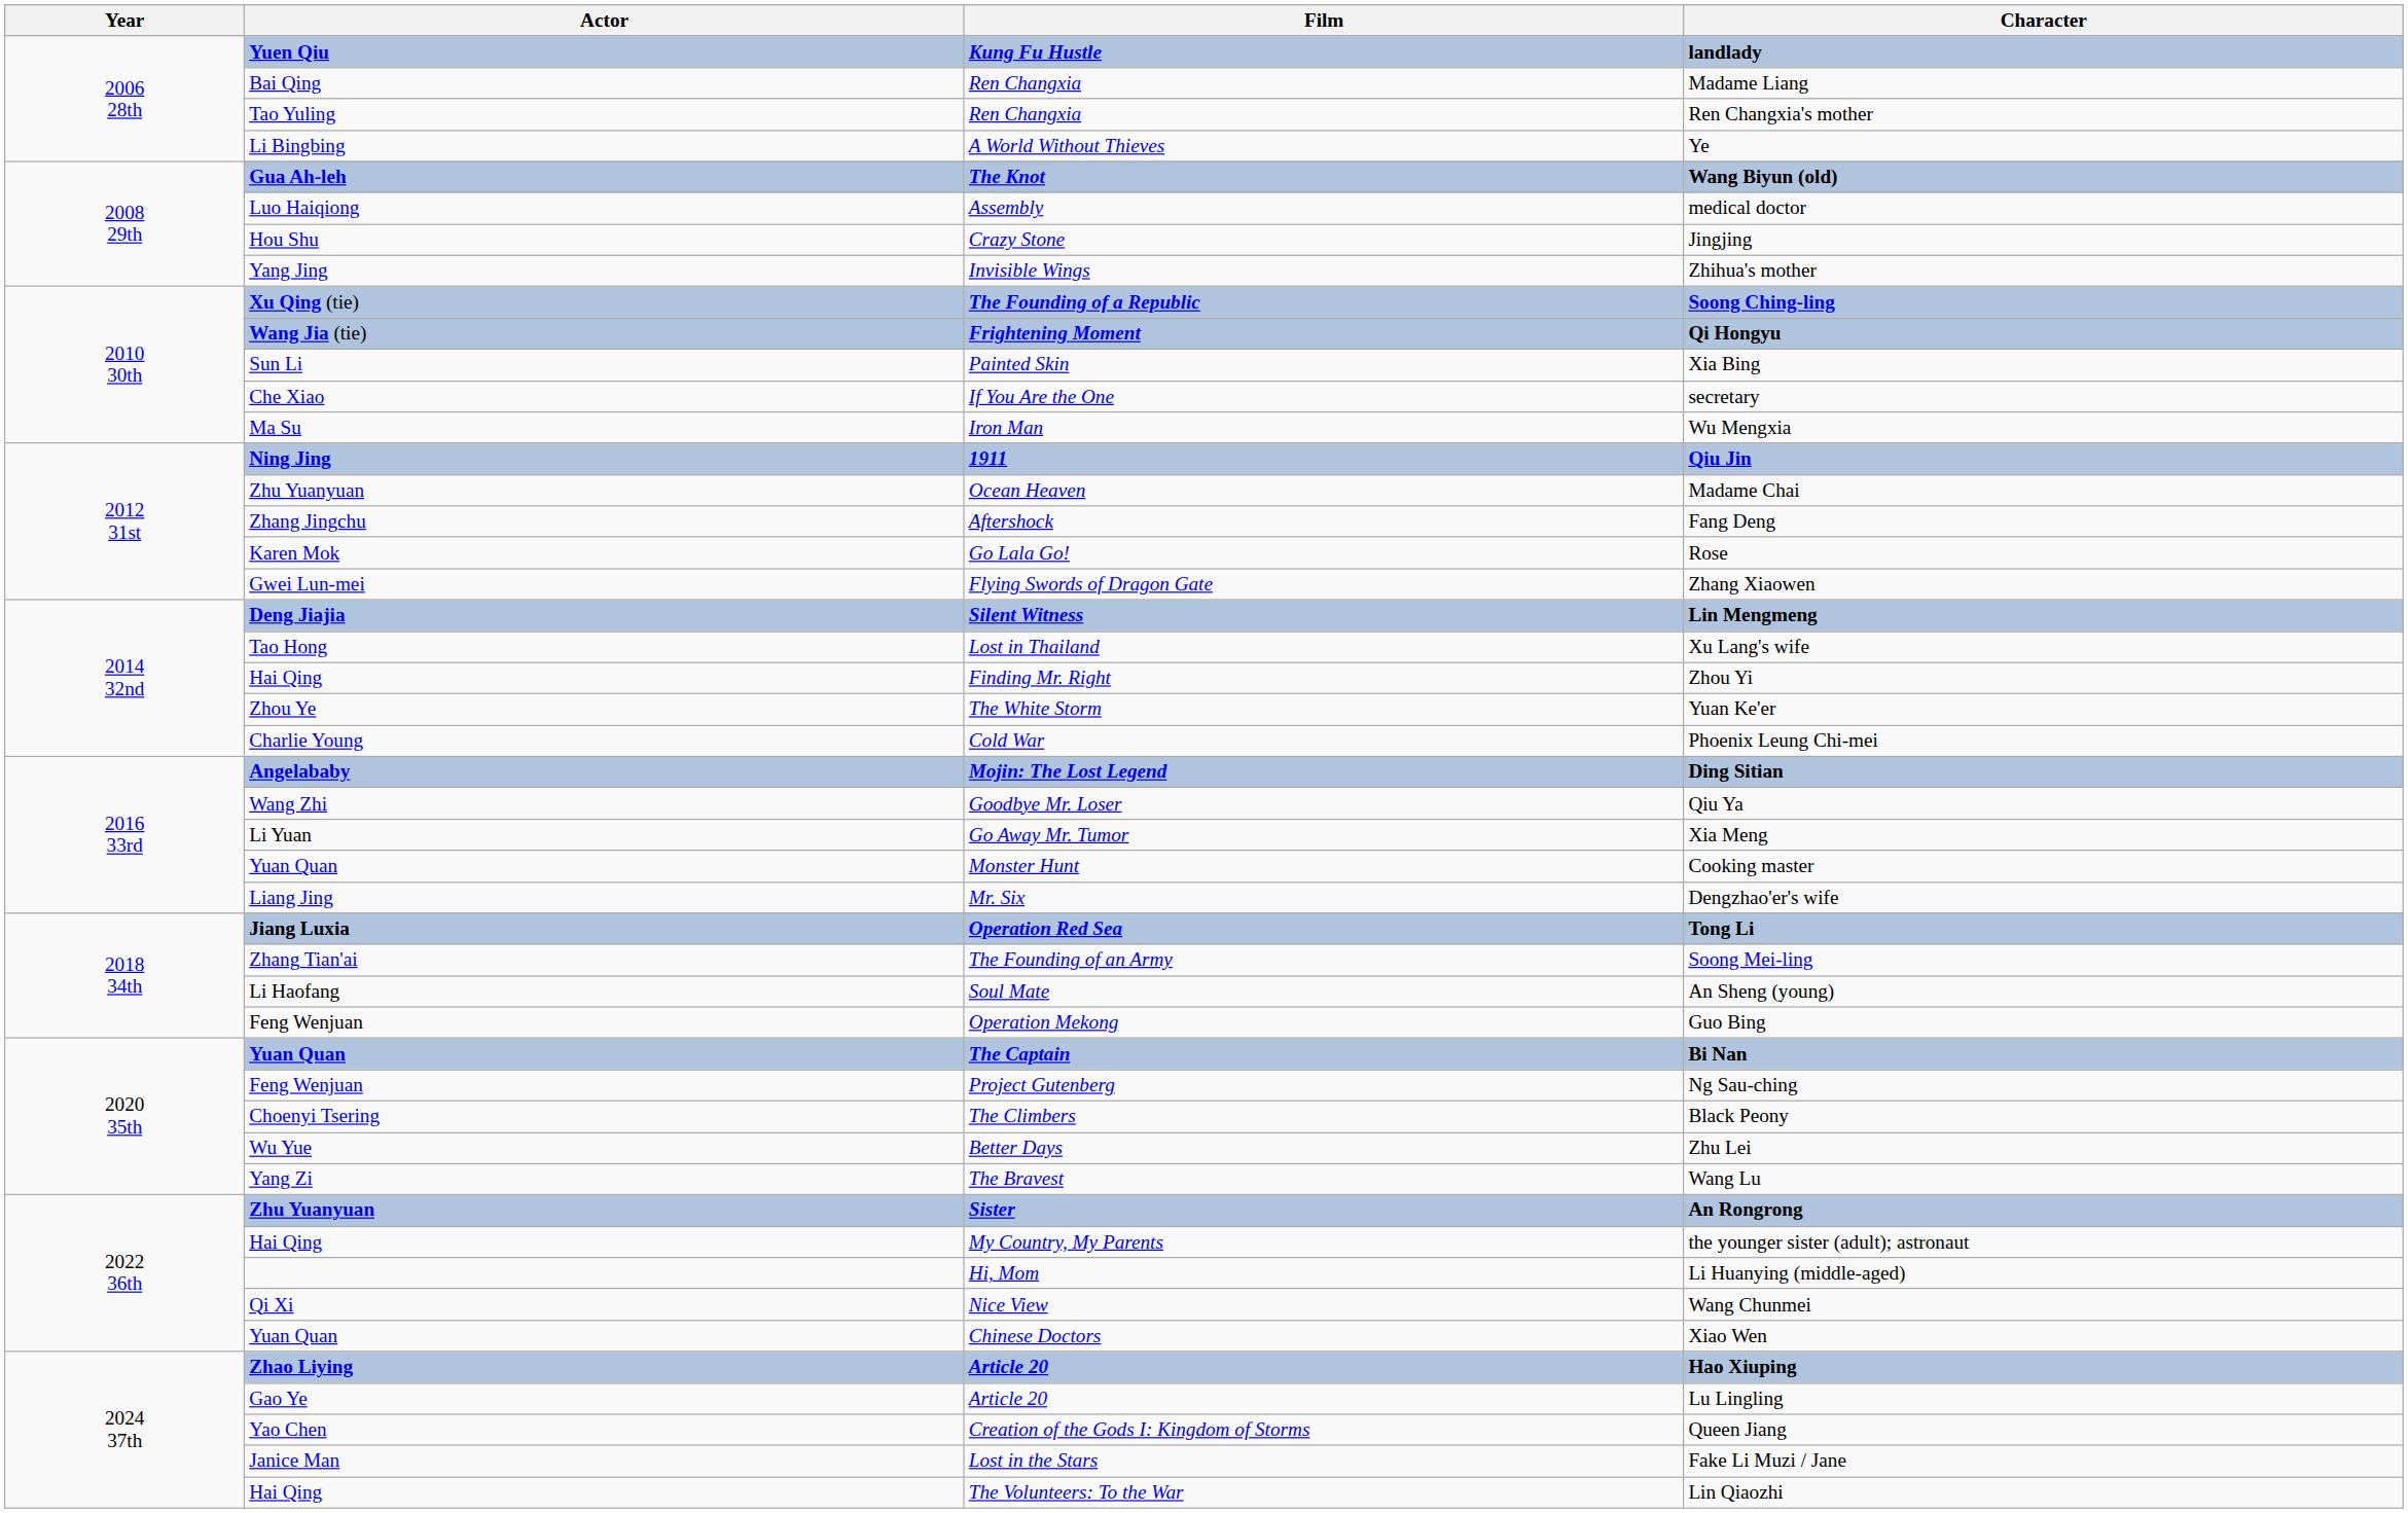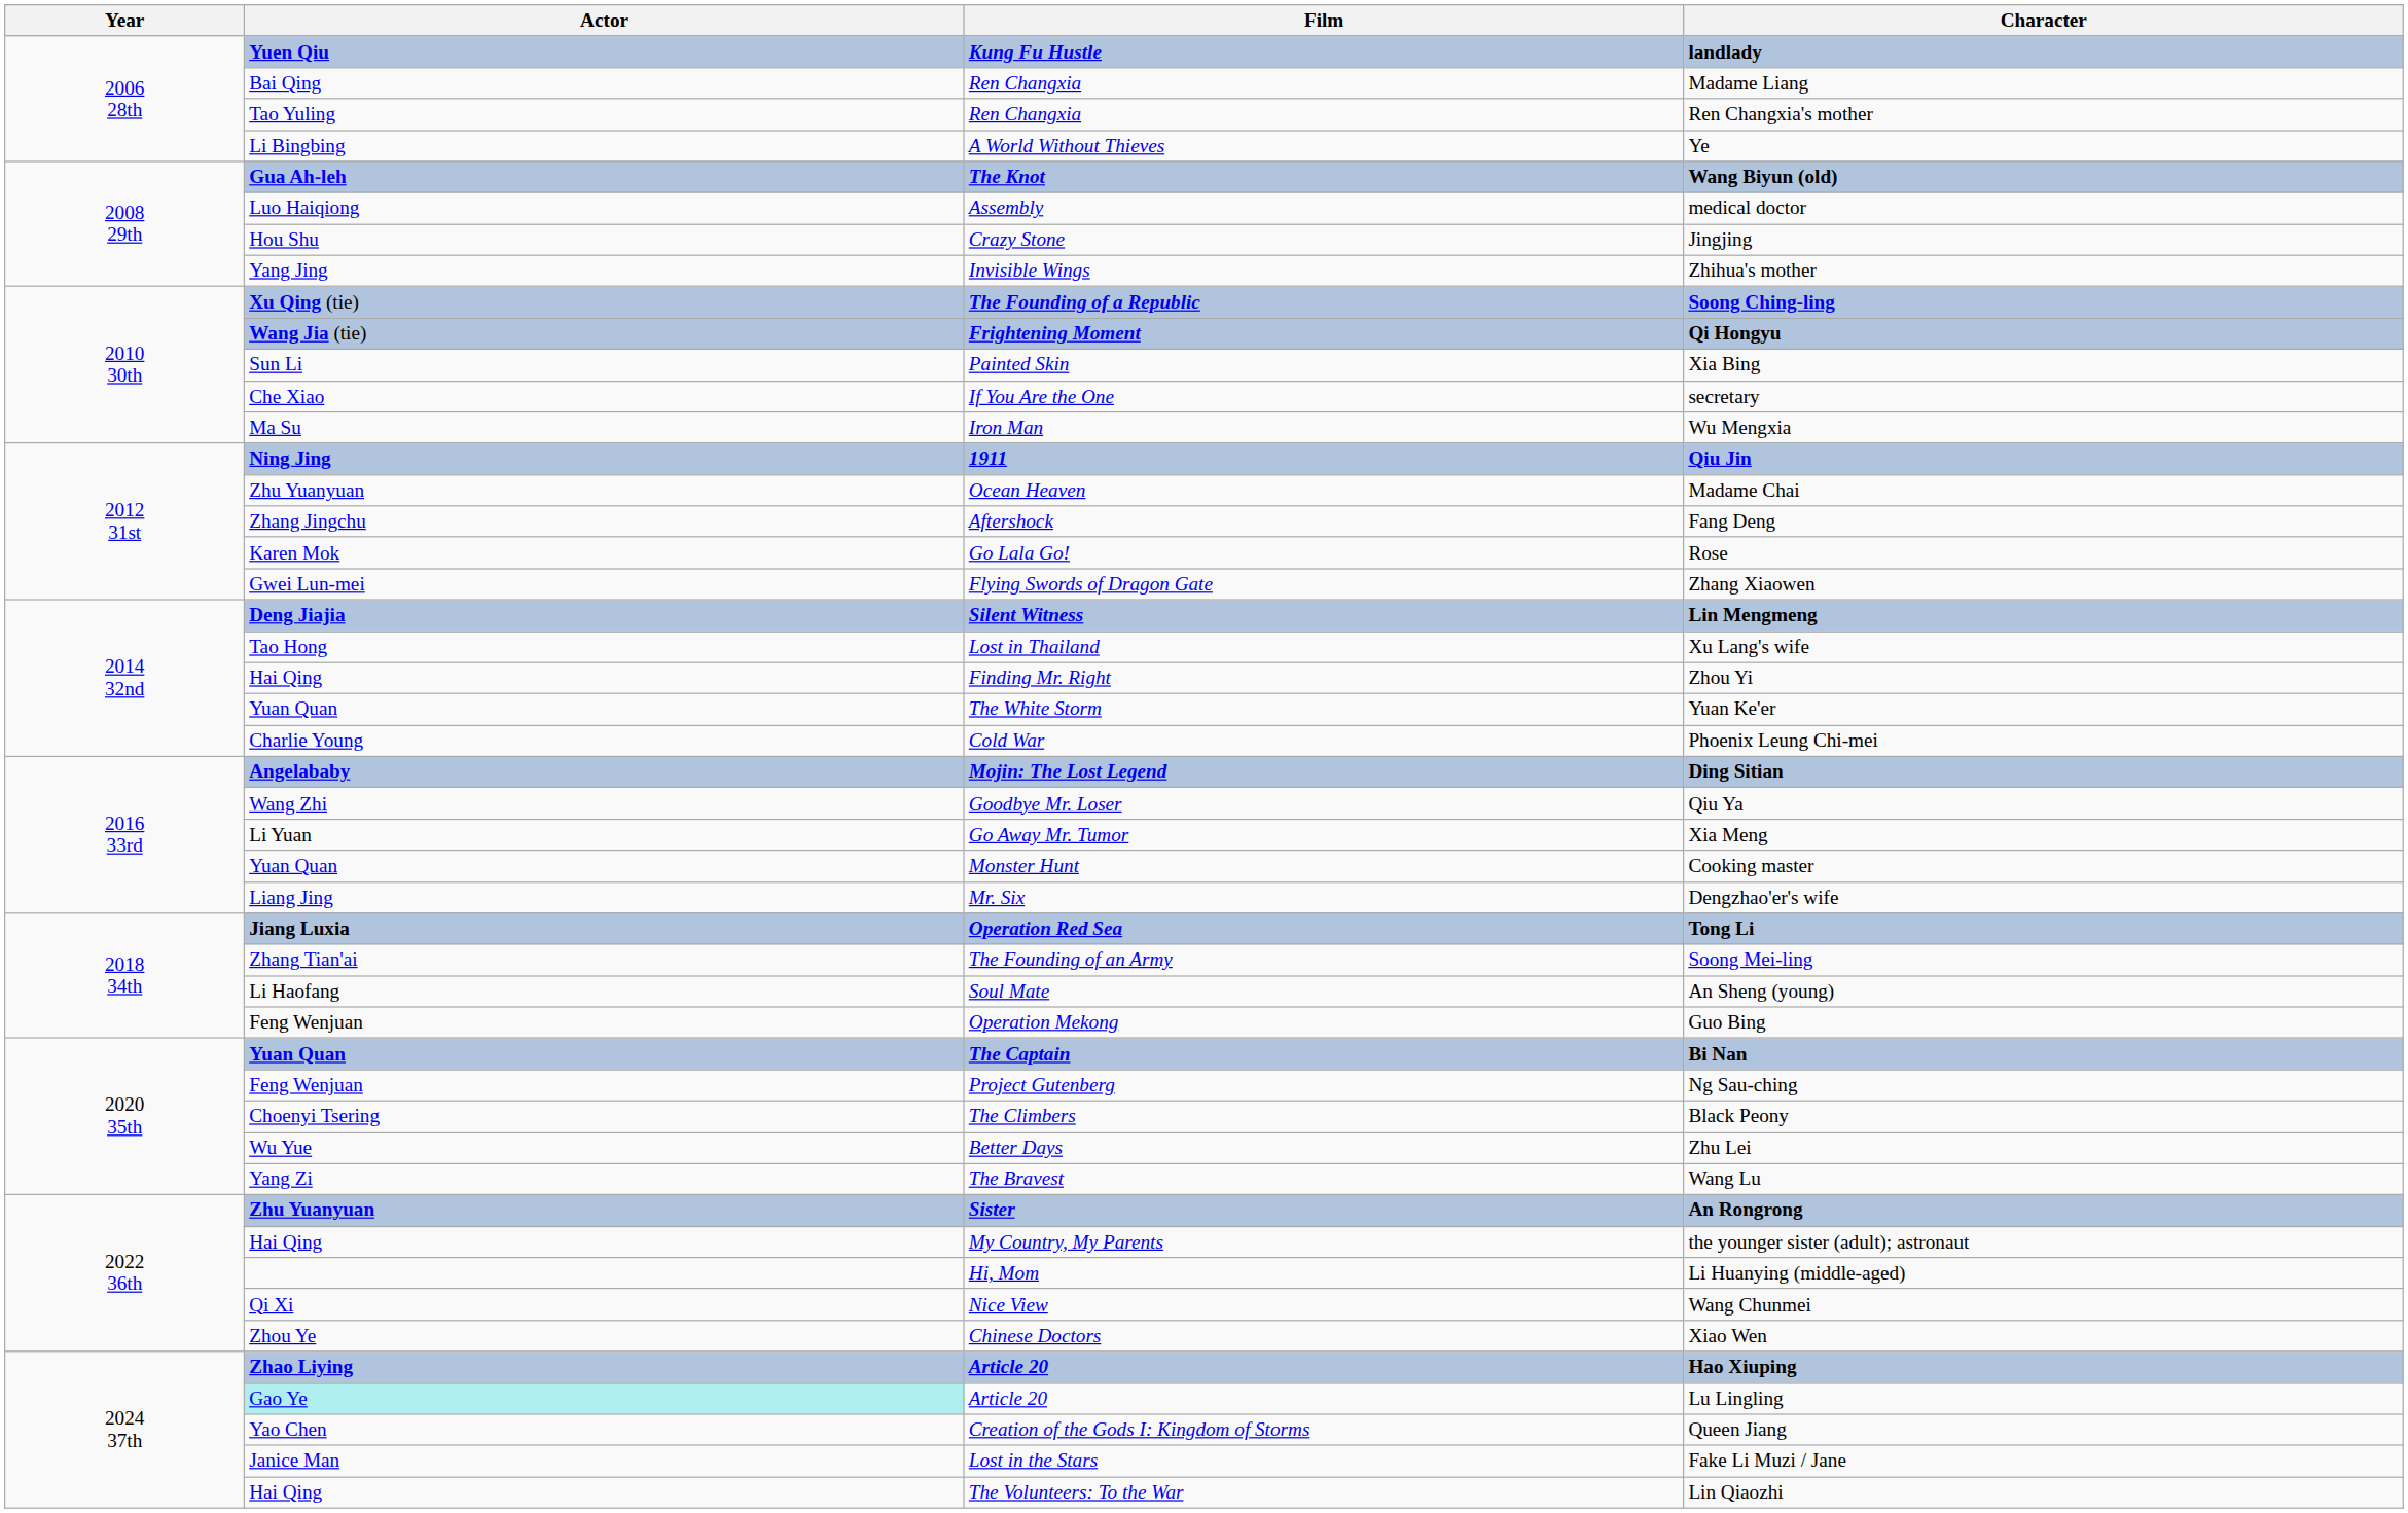 <table class="wikitable" style="width:98%;">
 <tr style="background:#bebebe;">
 <th style="width:10%;">Year</th>
 <th style="width:30%;">Actor</th>
 <th style="width:30%;">Film</th>
 <th style="width:30%;">Character</th>
 </tr>
 <tr>
 <td rowspan="4" style="text-align:center"><a href='#'>2006</a><br><a href='#'>28th</a></td>
 <td style="background:#B0C4DE;"><strong><a href='#'>Yuen Qiu</a></strong></td>
 <td style="background:#B0C4DE;"><strong><em><a href='#'>Kung Fu Hustle</a></em></strong></td>
 <td style="background:#B0C4DE;"><strong>landlady</strong></td>
 </tr>
 <tr>
 <td><a href='#'>Bai Qing</a></td>
 <td><em><a href='#'>Ren Changxia</a></em></td>
 <td>Madame Liang</td>
 </tr>
 <tr>
 <td><a href='#'>Tao Yuling</a></td>
 <td><em><a href='#'>Ren Changxia</a></em></td>
 <td>Ren Changxia's mother</td>
 </tr>
 <tr>
 <td><a href='#'>Li Bingbing</a></td>
 <td><em><a href='#'>A World Without Thieves</a></em></td>
 <td>Ye</td>
 </tr>
 <tr>
 <td rowspan="4" style="text-align:center"><a href='#'>2008</a><br><a href='#'>29th</a></td>
 <td style="background:#B0C4DE;"><strong><a href='#'>Gua Ah-leh</a></strong></td>
 <td style="background:#B0C4DE;"><strong><em><a href='#'>The Knot</a></em></strong></td>
 <td style="background:#B0C4DE;"><strong>Wang Biyun (old)</strong></td>
 </tr>
 <tr>
 <td><a href='#'>Luo Haiqiong</a></td>
 <td><em><a href='#'>Assembly</a></em></td>
 <td>medical doctor</td>
 </tr>
 <tr>
 <td><a href='#'>Hou Shu</a></td>
 <td><em><a href='#'>Crazy Stone</a></em></td>
 <td>Jingjing</td>
 </tr>
 <tr>
 <td><a href='#'>Yang Jing</a></td>
 <td><em><a href='#'>Invisible Wings</a></em></td>
 <td>Zhihua's mother</td>
 </tr>
 <tr>
 <td rowspan="5" style="text-align:center"><a href='#'>2010</a><br><a href='#'>30th</a></td>
 <td style="background:#B0C4DE;"><strong><a href='#'>Xu Qing</a></strong> (tie)</td>
 <td style="background:#B0C4DE;"><strong><em><a href='#'>The Founding of a Republic</a></em></strong></td>
 <td style="background:#B0C4DE;"><strong><a href='#'>Soong Ching-ling</a></strong></td>
 </tr>
 <tr>
 <td style="background:#B0C4DE;"><strong><a href='#'>Wang Jia</a></strong> (tie)</td>
 <td style="background:#B0C4DE;"><strong><em><a href='#'>Frightening Moment</a></em></strong></td>
 <td style="background:#B0C4DE;"><strong>Qi Hongyu</strong></td>
 </tr>
 <tr>
 <td><a href='#'>Sun Li</a></td>
 <td><em><a href='#'>Painted Skin</a></em></td>
 <td>Xia Bing</td>
 </tr>
 <tr>
 <td><a href='#'>Che Xiao</a></td>
 <td><em><a href='#'>If You Are the One</a></em></td>
 <td>secretary</td>
 </tr>
 <tr>
 <td><a href='#'>Ma Su</a></td>
 <td><em><a href='#'>Iron Man</a></em></td>
 <td>Wu Mengxia</td>
 </tr>
 <tr>
 <td rowspan="5" style="text-align:center"><a href='#'>2012</a><br><a href='#'>31st</a></td>
 <td style="background:#B0C4DE;"><strong><a href='#'>Ning Jing</a></strong></td>
 <td style="background:#B0C4DE;"><strong><em><a href='#'>1911</a></em></strong></td>
 <td style="background:#B0C4DE;"><strong><a href='#'>Qiu Jin</a></strong></td>
 </tr>
 <tr>
 <td><a href='#'>Zhu Yuanyuan</a></td>
 <td><em><a href='#'>Ocean Heaven</a></em></td>
 <td>Madame Chai</td>
 </tr>
 <tr>
 <td><a href='#'>Zhang Jingchu</a></td>
 <td><em><a href='#'>Aftershock</a></em></td>
 <td>Fang Deng</td>
 </tr>
 <tr>
 <td><a href='#'>Karen Mok</a></td>
 <td><em><a href='#'>Go Lala Go!</a></em></td>
 <td>Rose</td>
 </tr>
 <tr>
 <td><a href='#'>Gwei Lun-mei</a></td>
 <td><em><a href='#'>Flying Swords of Dragon Gate</a></em></td>
 <td>Zhang Xiaowen</td>
 </tr>
 <tr>
 <td rowspan="5" style="text-align:center"><a href='#'>2014</a><br><a href='#'>32nd</a></td>
 <td style="background:#B0C4DE;"><strong><a href='#'>Deng Jiajia</a></strong></td>
 <td style="background:#B0C4DE;"><strong><em><a href='#'>Silent Witness</a></em></strong></td>
 <td style="background:#B0C4DE;"><strong>Lin Mengmeng</strong></td>
 </tr>
 <tr>
 <td><a href='#'>Tao Hong</a></td>
 <td><em><a href='#'>Lost in Thailand</a></em></td>
 <td>Xu Lang's wife</td>
 </tr>
 <tr>
 <td><a href='#'>Hai Qing</a></td>
 <td><em><a href='#'>Finding Mr. Right</a></em></td>
 <td>Zhou Yi</td>
 </tr>
 <tr>
-<td><a href='#'>Zhou Ye</a></td>
+<td><a href='#'>Yuan Quan</a></td>
 <td><em><a href='#'>The White Storm</a></em></td>
 <td>Yuan Ke'er</td>
 </tr>
 <tr>
 <td><a href='#'>Charlie Young</a></td>
 <td><em><a href='#'>Cold War</a></em></td>
 <td>Phoenix Leung Chi-mei</td>
 </tr>
 <tr>
 <td rowspan="5" style="text-align:center"><a href='#'>2016</a><br><a href='#'>33rd</a></td>
 <td style="background:#B0C4DE;"><strong><a href='#'>Angelababy</a></strong></td>
 <td style="background:#B0C4DE;"><strong><em><a href='#'>Mojin: The Lost Legend</a></em></strong></td>
 <td style="background:#B0C4DE;"><strong>Ding Sitian</strong></td>
 </tr>
 <tr>
 <td><a href='#'>Wang Zhi</a></td>
 <td><em><a href='#'>Goodbye Mr. Loser</a></em></td>
 <td>Qiu Ya</td>
 </tr>
 <tr>
 <td>Li Yuan</td>
 <td><em><a href='#'>Go Away Mr. Tumor</a></em></td>
 <td>Xia Meng</td>
 </tr>
 <tr>
 <td><a href='#'>Yuan Quan</a></td>
 <td><em><a href='#'>Monster Hunt</a></em></td>
 <td>Cooking master</td>
 </tr>
 <tr>
 <td><a href='#'>Liang Jing</a></td>
 <td><em><a href='#'>Mr. Six</a></em></td>
 <td>Dengzhao'er's wife</td>
 </tr>
 <tr>
 <td rowspan="4" style="text-align:center"><a href='#'>2018</a><br><a href='#'>34th</a></td>
 <td style="background:#B0C4DE;"><strong>Jiang Luxia</strong></td>
 <td style="background:#B0C4DE;"><strong><em><a href='#'>Operation Red Sea</a></em></strong></td>
 <td style="background:#B0C4DE;"><strong>Tong Li</strong></td>
 </tr>
 <tr>
 <td><a href='#'>Zhang Tian'ai</a></td>
 <td><em><a href='#'>The Founding of an Army</a></em></td>
 <td><a href='#'>Soong Mei-ling</a></td>
 </tr>
 <tr>
 <td>Li Haofang</td>
 <td><em><a href='#'>Soul Mate</a></em></td>
 <td>An Sheng (young)</td>
 </tr>
 <tr>
 <td>Feng Wenjuan</td>
 <td><em><a href='#'>Operation Mekong</a></em></td>
 <td>Guo Bing</td>
 </tr>
 <tr>
 <td rowspan="5" style="text-align:center">2020<br><a href='#'>35th</a></td>
 <td style="background:#B0C4DE;"><strong><a href='#'>Yuan Quan</a></strong></td>
 <td style="background:#B0C4DE;"><strong><em><a href='#'>The Captain</a></em></strong></td>
 <td style="background:#B0C4DE;"><strong>Bi Nan</strong></td>
 </tr>
 <tr>
 <td><a href='#'>Feng Wenjuan</a></td>
 <td><em><a href='#'>Project Gutenberg</a></em></td>
 <td>Ng Sau-ching</td>
 </tr>
 <tr>
 <td><a href='#'>Choenyi Tsering</a></td>
 <td><em><a href='#'>The Climbers</a></em></td>
 <td>Black Peony</td>
 </tr>
 <tr>
 <td><a href='#'>Wu Yue</a></td>
 <td><em><a href='#'>Better Days</a></em></td>
 <td>Zhu Lei</td>
 </tr>
 <tr>
 <td><a href='#'>Yang Zi</a></td>
 <td><em><a href='#'>The Bravest</a></em></td>
 <td>Wang Lu</td>
 </tr>
 <tr>
 <td rowspan="5" style="text-align:center">2022<br><a href='#'>36th</a></td>
 <td style="background:#B0C4DE;"><strong><a href='#'>Zhu Yuanyuan</a></strong></td>
 <td style="background:#B0C4DE;"><strong><em><a href='#'>Sister</a></em></strong></td>
 <td style="background:#B0C4DE;"><strong>An Rongrong</strong></td>
 </tr>
 <tr>
 <td><a href='#'>Hai Qing</a></td>
 <td><em><a href='#'>My Country, My Parents</a></em></td>
 <td>the younger sister (adult); astronaut</td>
 </tr>
 <tr>
 <td></td>
 <td><em><a href='#'>Hi, Mom</a></em></td>
 <td>Li Huanying (middle-aged)</td>
 </tr>
 <tr>
 <td><a href='#'>Qi Xi</a></td>
 <td><em><a href='#'>Nice View</a></em></td>
 <td>Wang Chunmei</td>
 </tr>
 <tr>
-<td><a href='#'>Yuan Quan</a></td>
+<td><a href='#'>Zhou Ye</a></td>
 <td><em><a href='#'>Chinese Doctors</a></em></td>
 <td>Xiao Wen</td>
 </tr>
 <tr>
 <td rowspan="5" style="text-align:center">2024<br>37th</td>
 <td style="background:#B0C4DE;"><strong><a href='#'>Zhao Liying</a></strong></td>
 <td style="background:#B0C4DE;"><strong><em><a href='#'>Article 20</a></em></strong></td>
 <td style="background:#B0C4DE;"><strong>Hao Xiuping</strong></td>
 </tr>
 <tr>
-<td><a href='#'>Gao Ye</a></td>
+<td style="background: paleturquoise;"><a href='#'>Gao Ye</a></td>
 <td><em><a href='#'>Article 20</a></em></td>
 <td>Lu Lingling</td>
 </tr>
 <tr>
 <td><a href='#'>Yao Chen</a></td>
 <td><em><a href='#'>Creation of the Gods I: Kingdom of Storms</a></em></td>
 <td>Queen Jiang</td>
 </tr>
 <tr>
 <td><a href='#'>Janice Man</a></td>
 <td><em><a href='#'>Lost in the Stars</a></em></td>
 <td>Fake Li Muzi / Jane</td>
 </tr>
 <tr>
 <td><a href='#'>Hai Qing</a></td>
 <td><em><a href='#'>The Volunteers: To the War</a></em></td>
 <td>Lin Qiaozhi</td>
 </tr>
 </table>
